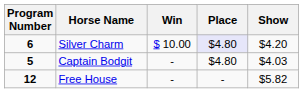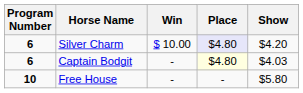 <table class="wikitable sortable" style="font-size:90%">
 <tr>
 <th width="48px">Program<br>Number</th>
 <th width="110px">Horse Name<br></th>
 <th width="58px">Win<br></th>
 <th width="58px">Place<br></th>
 <th width="58px">Show</th>
 </tr>
 <tr>
 <td align=center><strong>6</strong></td>
 <td><a href='#'>Silver Charm</a></td>
 <td align=center><a href='#'>$</a> 10.00</td>
 <td align=center style="background: lavender;">$4.80</td>
 <td align=center>$4.20</td>
 </tr>
 <tr>
-<td align=center><strong>5</strong></td>
+<td align=center><strong>6</strong></td>
 <td><a href='#'>Captain Bodgit</a></td>
 <td align=center>-</td>
-<td align=center>$4.80</td>
+<td align=center style="background: lightyellow;">$4.80</td>
 <td align=center>$4.03</td>
 </tr>
 <tr>
-<td align=center><strong>12</strong></td>
+<td align=center><strong>10</strong></td>
 <td><a href='#'>Free House</a></td>
 <td align=center>-</td>
 <td align=center>-</td>
-<td align=center>$5.82</td>
+<td align=center>$5.80</td>
 </tr>
 </table>
